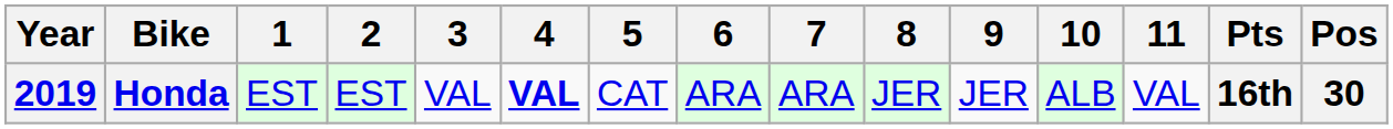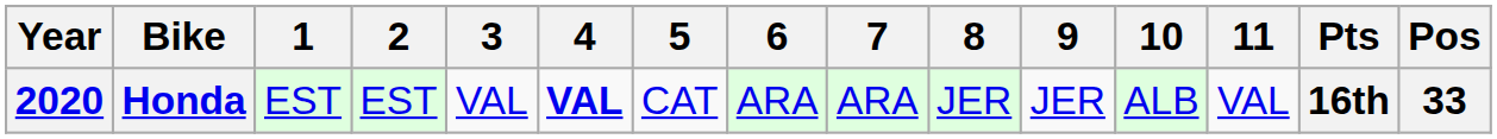 <table class="wikitable" style="text-align:center;">
 <tr>
 <th>Year</th>
 <th>Bike</th>
 <th>1</th>
 <th>2</th>
 <th>3</th>
 <th>4</th>
 <th>5</th>
 <th>6</th>
 <th>7</th>
 <th>8</th>
 <th>9</th>
 <th>10</th>
 <th>11</th>
 <th>Pts</th>
 <th>Pos</th>
 </tr>
 <tr>
-<th><a href='#'>2019</a></th>
+<th><a href='#'>2020</a></th>
 <th><a href='#'>Honda</a></th>
 <td style="background:#DFFFDF;"><a href='#'>EST</a><br></td>
 <td style="background:#DFFFDF;"><a href='#'>EST</a><br></td>
 <td><a href='#'>VAL</a></td>
 <td><strong><a href='#'>VAL</a></strong></td>
 <td><a href='#'>CAT</a></td>
 <td style="background:#DFFFDF;"><a href='#'>ARA</a><br></td>
 <td style="background:#DFFFDF;"><a href='#'>ARA</a><br></td>
 <td style="background:#DFFFDF;"><a href='#'>JER</a><br></td>
 <td><a href='#'>JER</a></td>
 <td style="background:#DFFFDF;"><a href='#'>ALB</a><br></td>
 <td><a href='#'>VAL</a></td>
 <th>16th</th>
-<th>30</th>
+<th>33</th>
 </tr>
 </table>
